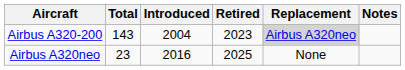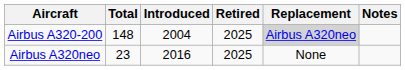 <table class="wikitable" style="margin:1em auto; text-align:center;">
 <tr>
 <th>Aircraft</th>
 <th>Total</th>
 <th>Introduced</th>
 <th>Retired</th>
 <th>Replacement</th>
 <th>Notes</th>
 </tr>
 <tr>
 <td><a href='#'>Airbus A320-200</a></td>
-<td>143</td>
+<td>148</td>
 <td>2004</td>
-<td>2023</td>
+<td>2025</td>
 <td style="background: lightgrey;"><a href='#'>Airbus A320neo</a></td>
 <td></td>
 </tr>
 <tr>
 <td><a href='#'>Airbus A320neo</a></td>
 <td>23</td>
 <td>2016</td>
 <td>2025</td>
 <td>None</td>
 <td></td>
 </tr>
 </table>
